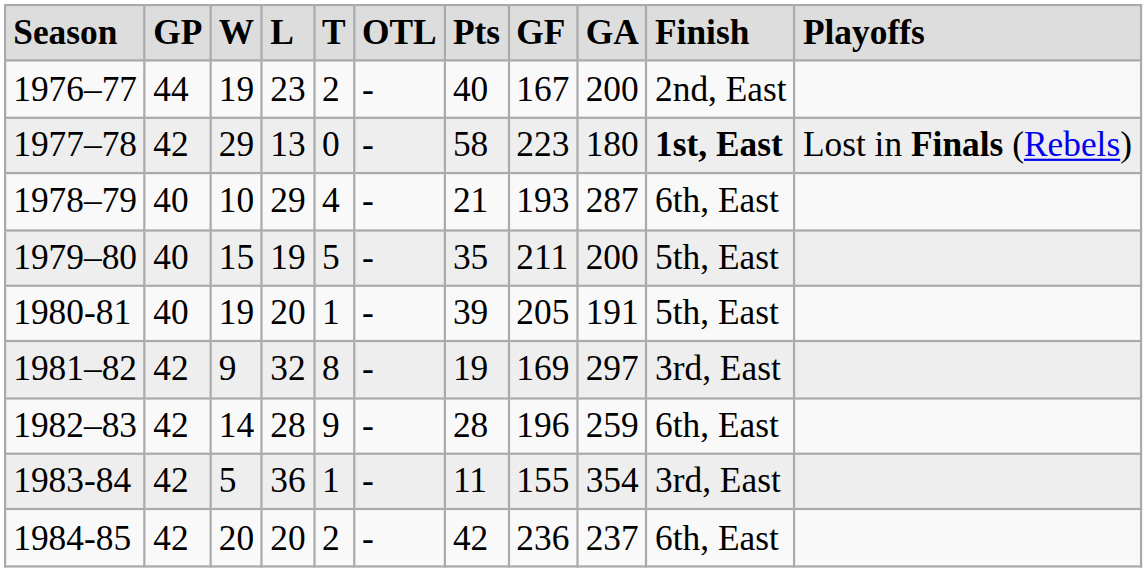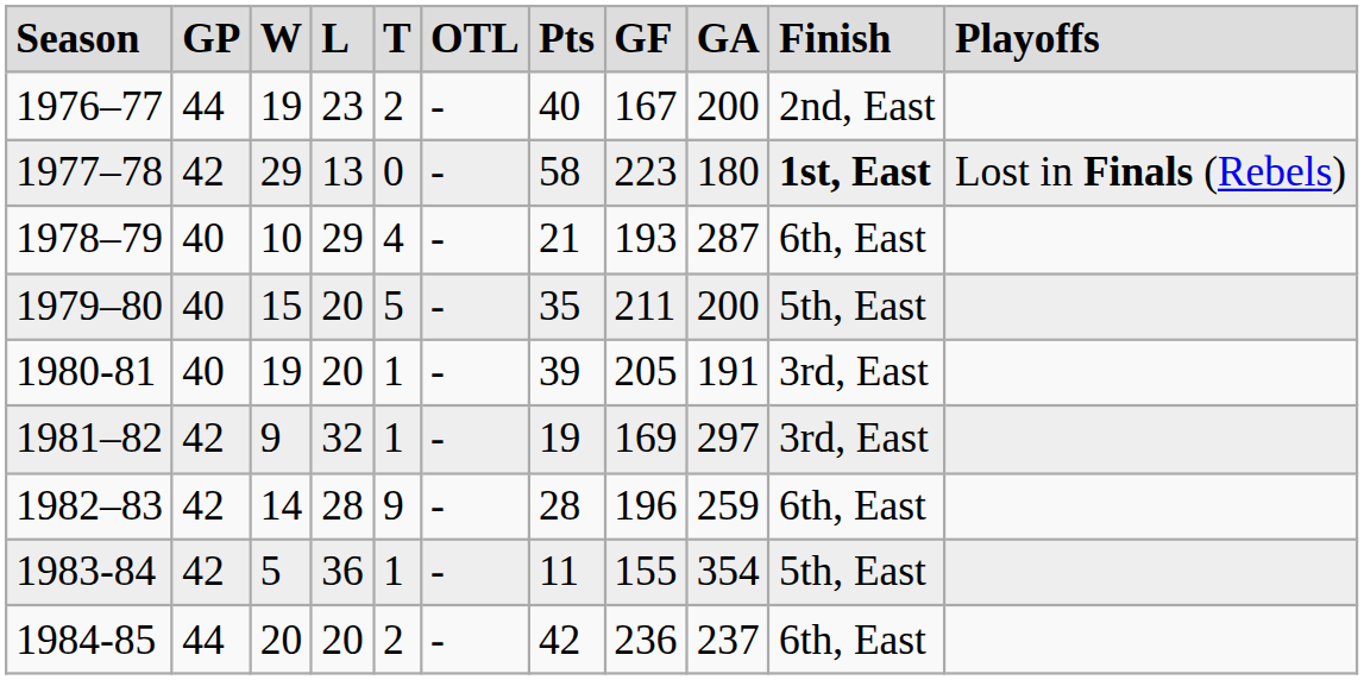 <table class="wikitable">
 <tr style="font-weight:bold; background:#ddd;"|>
 <td>Season</td>
 <td>GP</td>
 <td>W</td>
 <td>L</td>
 <td>T</td>
 <td>OTL</td>
 <td>Pts</td>
 <td>GF</td>
 <td>GA</td>
 <td>Finish</td>
 <td>Playoffs</td>
 </tr>
 <tr>
 <td>1976–77</td>
 <td>44</td>
 <td>19</td>
 <td>23</td>
 <td>2</td>
 <td>-</td>
 <td>40</td>
 <td>167</td>
 <td>200</td>
 <td>2nd, East</td>
 <td></td>
 </tr>
 <tr style="background:#eee;">
 <td>1977–78</td>
 <td>42</td>
 <td>29</td>
 <td>13</td>
 <td>0</td>
 <td>-</td>
 <td>58</td>
 <td>223</td>
 <td>180</td>
 <td><strong>1st, East</strong></td>
 <td>Lost in <strong>Finals</strong> (<a href='#'>Rebels</a>)</td>
 </tr>
 <tr>
 <td>1978–79</td>
 <td>40</td>
 <td>10</td>
 <td>29</td>
 <td>4</td>
 <td>-</td>
 <td>21</td>
 <td>193</td>
 <td>287</td>
 <td>6th, East</td>
 <td></td>
 </tr>
 <tr style="background:#eee;">
 <td>1979–80</td>
 <td>40</td>
 <td>15</td>
-<td>19</td>
+<td>20</td>
 <td>5</td>
 <td>-</td>
 <td>35</td>
 <td>211</td>
 <td>200</td>
 <td>5th, East</td>
 <td></td>
 </tr>
 <tr>
 <td>1980-81</td>
 <td>40</td>
 <td>19</td>
 <td>20</td>
 <td>1</td>
 <td>-</td>
 <td>39</td>
 <td>205</td>
 <td>191</td>
-<td>5th, East</td>
+<td>3rd, East</td>
 <td></td>
 </tr>
 <tr style="background:#eee;">
 <td>1981–82</td>
 <td>42</td>
 <td>9</td>
 <td>32</td>
-<td>8</td>
+<td>1</td>
 <td>-</td>
 <td>19</td>
 <td>169</td>
 <td>297</td>
 <td>3rd, East</td>
 <td></td>
 </tr>
 <tr>
 <td>1982–83</td>
 <td>42</td>
 <td>14</td>
 <td>28</td>
 <td>9</td>
 <td>-</td>
 <td>28</td>
 <td>196</td>
 <td>259</td>
 <td>6th, East</td>
 <td></td>
 </tr>
 <tr style="background:#eee;">
 <td>1983-84</td>
 <td>42</td>
 <td>5</td>
 <td>36</td>
 <td>1</td>
 <td>-</td>
 <td>11</td>
 <td>155</td>
 <td>354</td>
-<td>3rd, East</td>
+<td>5th, East</td>
 <td></td>
 </tr>
 <tr>
 <td>1984-85</td>
-<td>42</td>
+<td>44</td>
 <td>20</td>
 <td>20</td>
 <td>2</td>
 <td>-</td>
 <td>42</td>
 <td>236</td>
 <td>237</td>
 <td>6th, East</td>
 <td></td>
 </tr>
 </table>
